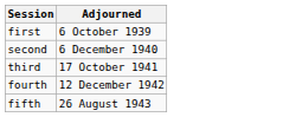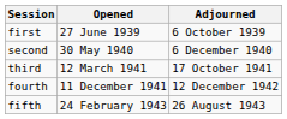 <table class="wikitable">
 <tr>
 <th>Session</th>
+<th>Opened</th>
 <th>Adjourned</th>
 </tr>
 <tr>
 <td>first</td>
+<td>27 June 1939</td>
 <td>6 October 1939</td>
 </tr>
 <tr>
 <td>second</td>
+<td>30 May 1940</td>
 <td>6 December 1940</td>
 </tr>
 <tr>
 <td>third</td>
+<td>12 March 1941</td>
 <td>17 October 1941</td>
 </tr>
 <tr>
 <td>fourth</td>
+<td>11 December 1941</td>
 <td>12 December 1942</td>
 </tr>
 <tr>
 <td>fifth</td>
+<td>24 February 1943</td>
 <td>26 August 1943</td>
 </tr>
 </table>
